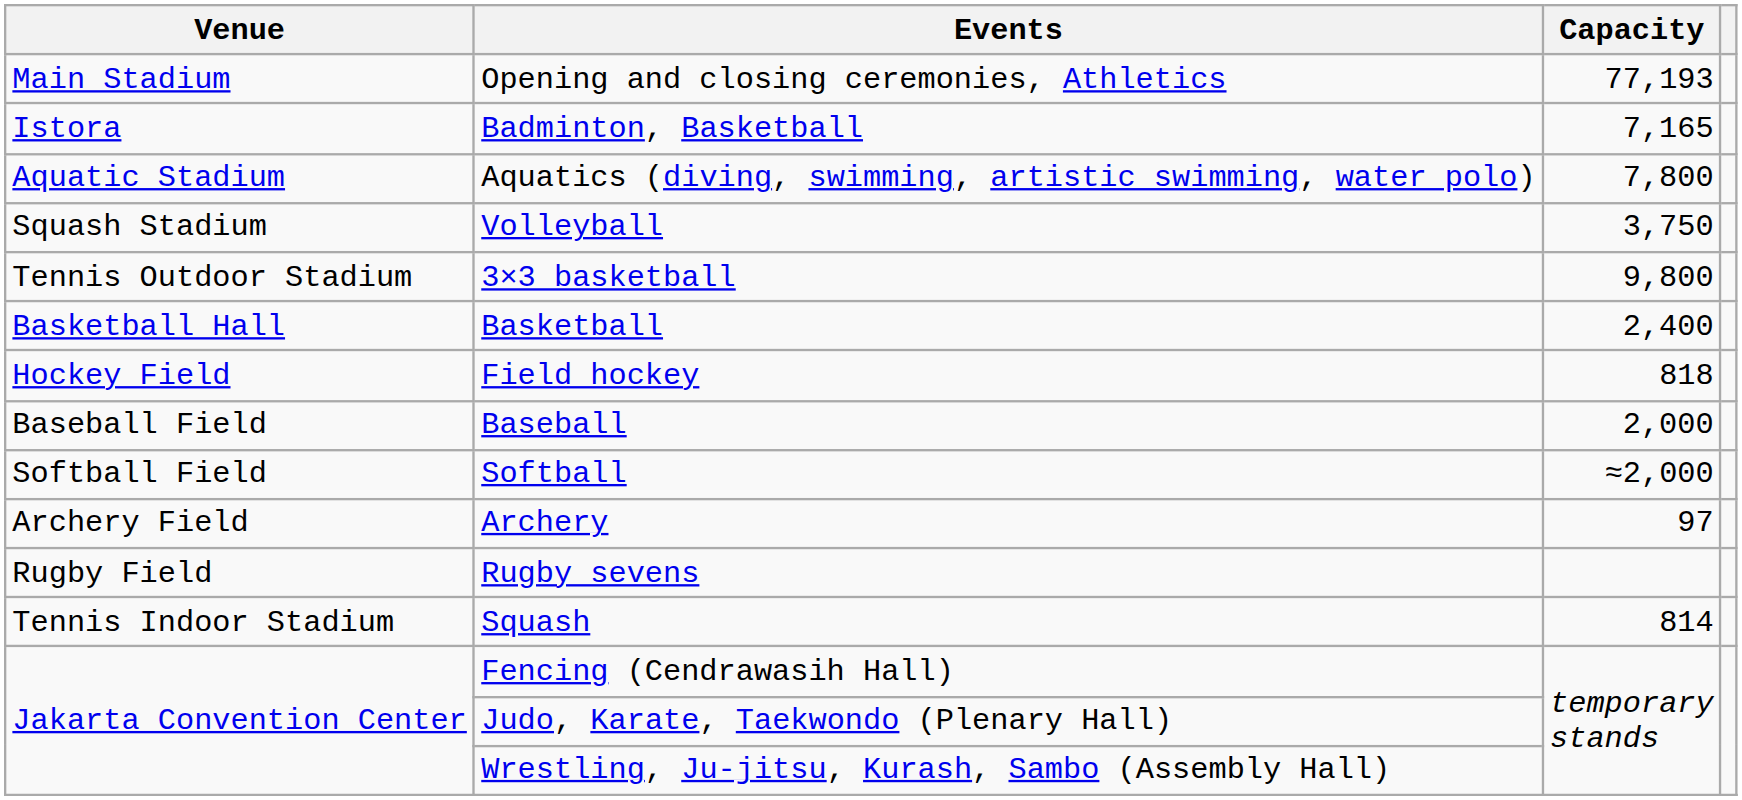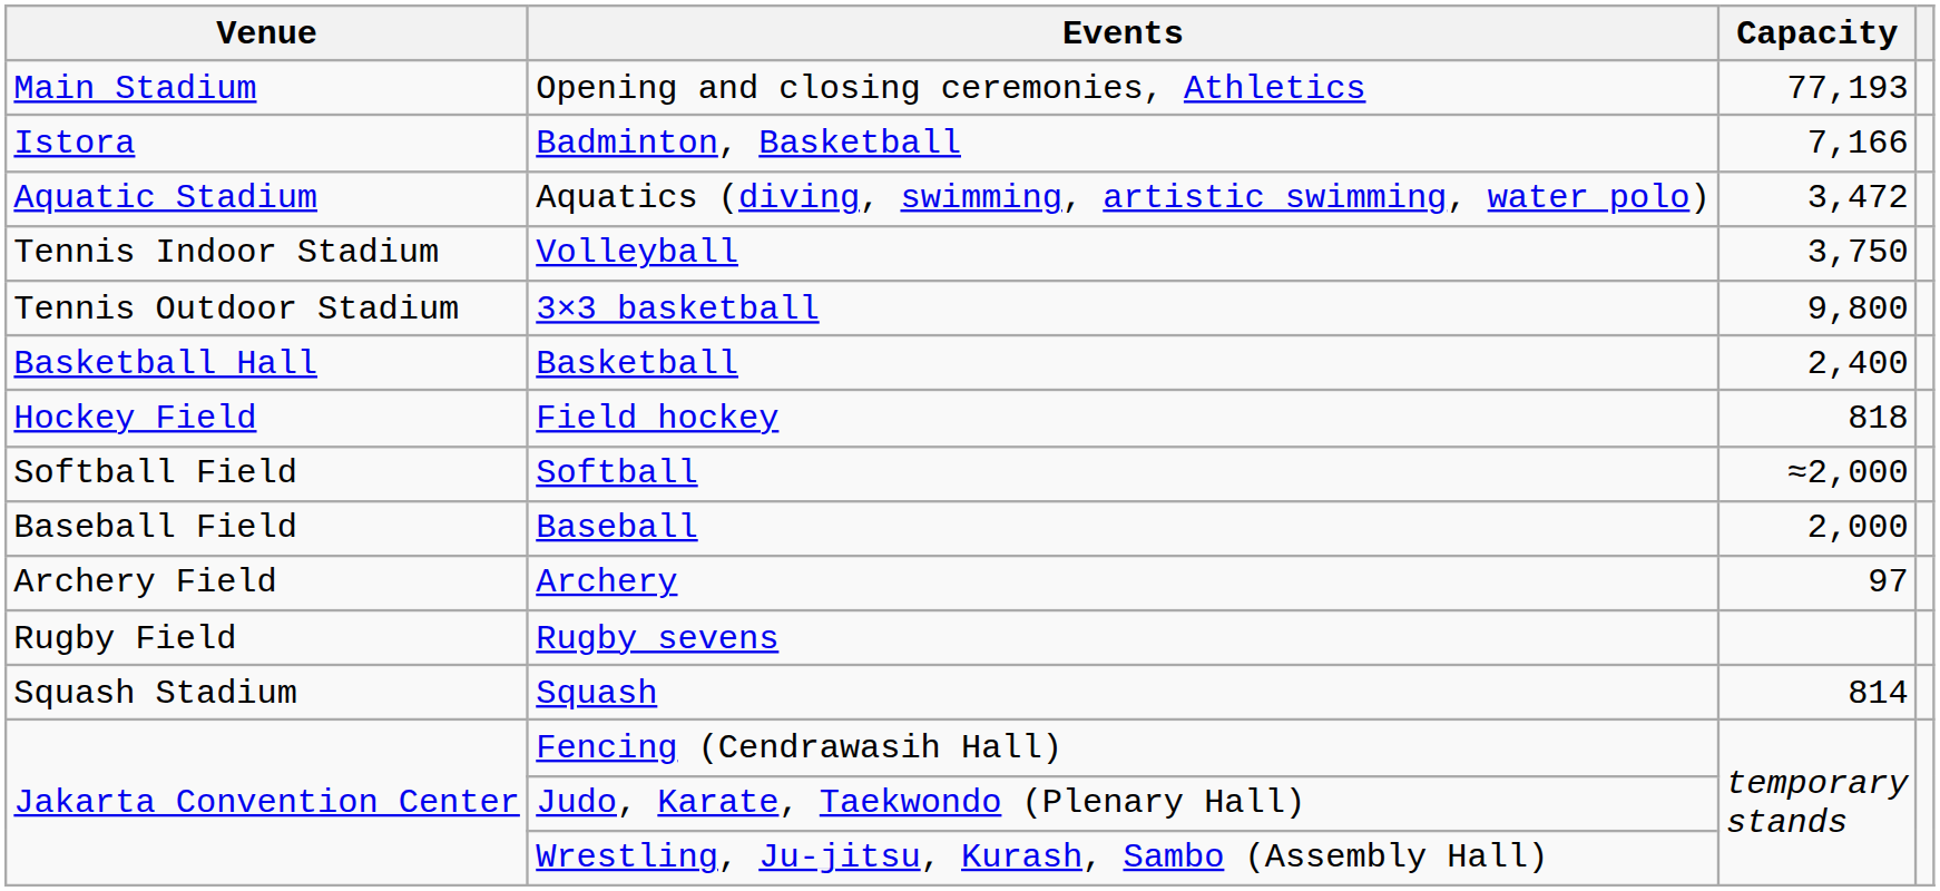 <table class="wikitable">
 <tr>
 <th>Venue</th>
 <th>Events</th>
 <th>Capacity</th>
 <th></th>
 </tr>
 <tr>
 <td><a href='#'>Main Stadium</a></td>
 <td>Opening and closing ceremonies, <a href='#'>Athletics</a></td>
 <td align="right">77,193</td>
 <td></td>
 </tr>
 <tr>
 <td><a href='#'>Istora</a></td>
 <td><a href='#'>Badminton</a>, <a href='#'>Basketball</a></td>
-<td align="right">7,165</td>
+<td align="right">7,166</td>
 <td></td>
 </tr>
 <tr>
 <td><a href='#'>Aquatic Stadium</a></td>
 <td>Aquatics (<a href='#'>diving</a>, <a href='#'>swimming</a>, <a href='#'>artistic swimming</a>, <a href='#'>water polo</a>)</td>
-<td align="right">7,800</td>
+<td align="right">3,472</td>
 <td></td>
 </tr>
 <tr>
-<td>Squash Stadium</td>
+<td>Tennis Indoor Stadium</td>
 <td><a href='#'>Volleyball</a></td>
 <td align="right">3,750</td>
 <td></td>
 </tr>
 <tr>
 <td>Tennis Outdoor Stadium</td>
 <td><a href='#'>3×3 basketball</a></td>
 <td align="right">9,800</td>
 <td></td>
 </tr>
 <tr>
 <td><a href='#'>Basketball Hall</a></td>
 <td><a href='#'>Basketball</a></td>
 <td align="right">2,400</td>
 <td></td>
 </tr>
 <tr>
 <td><a href='#'>Hockey Field</a></td>
 <td><a href='#'>Field hockey</a></td>
 <td align="right">818</td>
 <td></td>
 </tr>
 <tr>
+<td>Softball Field</td>
+<td><a href='#'>Softball</a></td>
+<td align="right">≈2,000</td>
+<td></td>
+</tr>
+<tr>
 <td>Baseball Field</td>
 <td><a href='#'>Baseball</a></td>
 <td align="right">2,000</td>
-<td></td>
-</tr>
-<tr>
-<td>Softball Field</td>
-<td><a href='#'>Softball</a></td>
-<td align="right">≈2,000</td>
 <td></td>
 </tr>
 <tr>
 <td>Archery Field</td>
 <td><a href='#'>Archery</a></td>
 <td align="right">97</td>
 <td></td>
 </tr>
 <tr>
 <td>Rugby Field</td>
 <td><a href='#'>Rugby sevens</a></td>
 <td></td>
 <td></td>
 </tr>
 <tr>
-<td>Tennis Indoor Stadium</td>
+<td>Squash Stadium</td>
 <td><a href='#'>Squash</a></td>
 <td align="right">814</td>
 <td></td>
 </tr>
 <tr>
 <td rowspan="3"><a href='#'>Jakarta Convention Center</a></td>
 <td><a href='#'>Fencing</a> (Cendrawasih Hall)</td>
 <td rowspan="3"><em>temporary<br>stands</em></td>
 <td rowspan="3"></td>
 </tr>
 <tr>
 <td><a href='#'>Judo</a>, <a href='#'>Karate</a>, <a href='#'>Taekwondo</a> (Plenary Hall)</td>
 </tr>
 <tr>
 <td><a href='#'>Wrestling</a>, <a href='#'>Ju-jitsu</a>, <a href='#'>Kurash</a>, <a href='#'>Sambo</a> (Assembly Hall)</td>
 </tr>
 <tr>
 </tr>
 </table>
